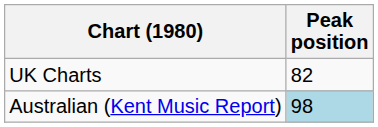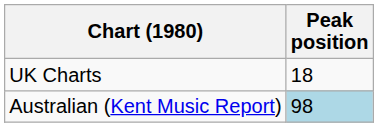 <table class="wikitable sortable plainrowheaders">
 <tr>
 <th scope="col">Chart (1980)</th>
 <th scope="col">Peak<br>position</th>
 </tr>
 <tr>
 <td>UK Charts</td>
-<td>82</td>
+<td>18</td>
 </tr>
 <tr>
 <td>Australian (<a href='#'>Kent Music Report</a>)</td>
 <td style="background: lightblue;">98</td>
 </tr>
 </table>
